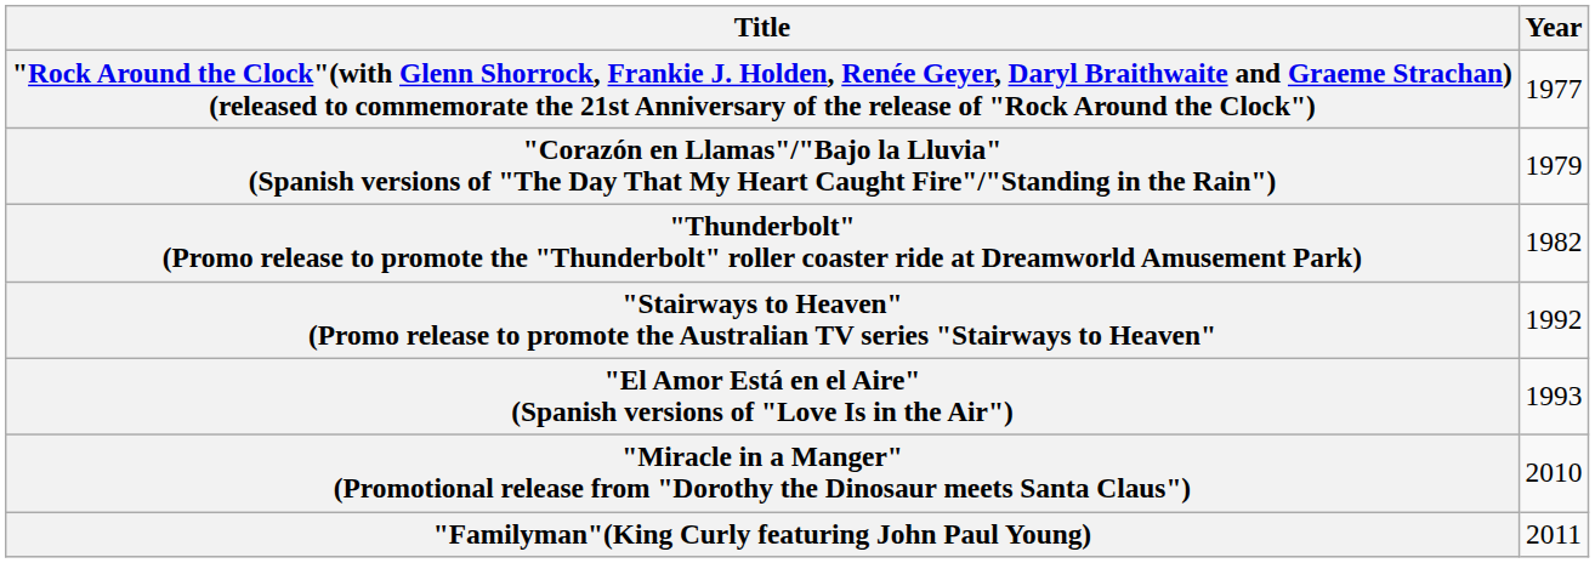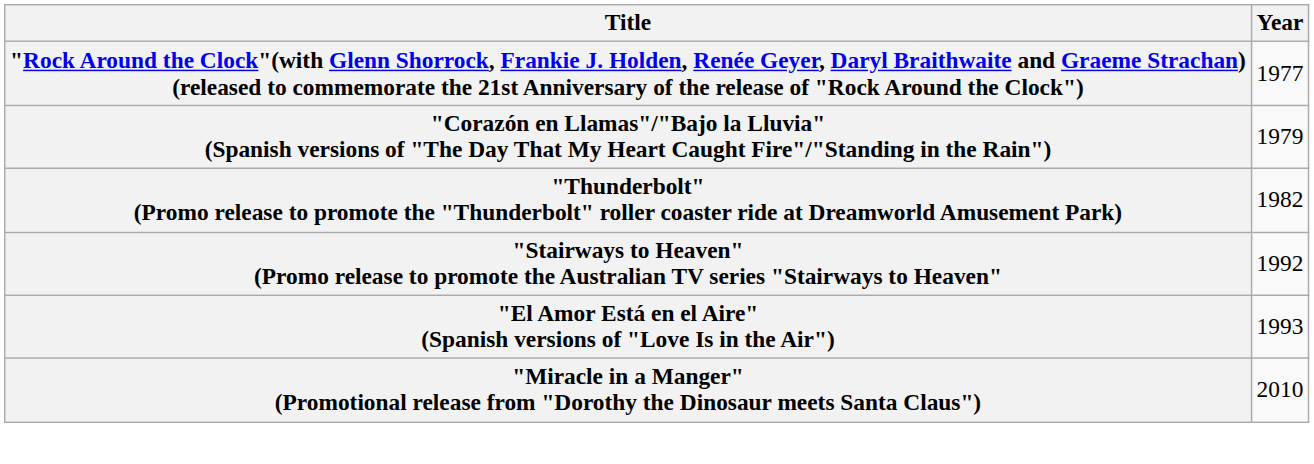 <table class="wikitable plainrowheaders" style="text-align:center;" border="1">
 <tr>
 <th>Title</th>
 <th>Year</th>
 </tr>
 <tr>
 <th scope="row">"<a href='#'>Rock Around the Clock</a>"<span>(with <a href='#'>Glenn Shorrock</a>, <a href='#'>Frankie J. Holden</a>, <a href='#'>Renée Geyer</a>, <a href='#'>Daryl Braithwaite</a> and <a href='#'>Graeme Strachan</a>)</span> <br>(released to commemorate the 21st Anniversary of the release of "Rock Around the Clock")</th>
 <td>1977</td>
 </tr>
 <tr 0>
 <th scope="row">"Corazón en Llamas"/"Bajo la Lluvia"<br>(Spanish versions of "The Day That My Heart Caught Fire"/"Standing in the Rain")</th>
 <td>1979</td>
 </tr>
 <tr>
 <th scope="row">"Thunderbolt"<br>(Promo release to promote the "Thunderbolt" roller coaster ride at Dreamworld Amusement Park)</th>
 <td>1982</td>
 </tr>
 <tr>
 <th scope="row">"Stairways to Heaven"<br>(Promo release to promote the Australian TV series "Stairways to Heaven"</th>
 <td>1992</td>
 </tr>
 <tr>
 <th scope="row">"El Amor Está en el Aire"<br>(Spanish versions of "Love Is in the Air")</th>
 <td>1993</td>
 </tr>
 <tr>
 <th scope="row">"Miracle in a Manger"<br>(Promotional release from "Dorothy the Dinosaur meets Santa Claus")</th>
 <td>2010</td>
 </tr>
-<tr>
-<th scope="row">"Familyman"<span>(King Curly featuring John Paul Young)</span></th>
-<td>2011</td>
-</tr>
 </table>
